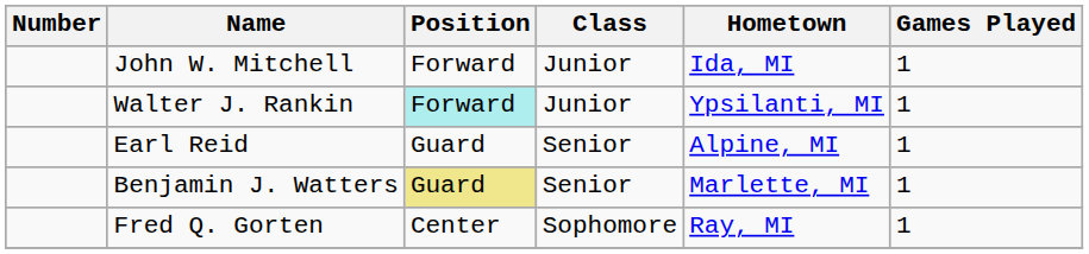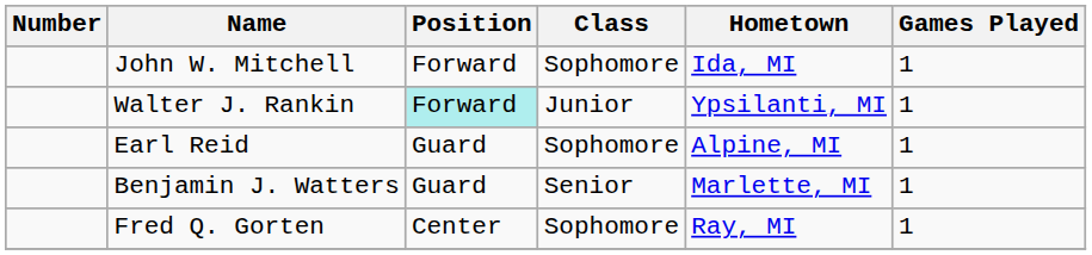 <table class="wikitable" style="font-size: 95%;">
 <tr>
 <th>Number</th>
 <th>Name</th>
 <th>Position</th>
 <th>Class</th>
 <th>Hometown</th>
 <th>Games Played</th>
 </tr>
 <tr>
 <td></td>
 <td>John W. Mitchell</td>
 <td>Forward</td>
-<td>Junior</td>
+<td>Sophomore</td>
 <td><a href='#'>Ida, MI</a></td>
 <td>1</td>
 </tr>
 <tr>
 <td></td>
 <td>Walter J. Rankin</td>
 <td style="background: paleturquoise;">Forward</td>
 <td>Junior</td>
 <td><a href='#'>Ypsilanti, MI</a></td>
 <td>1</td>
 </tr>
 <tr>
 <td></td>
 <td>Earl Reid</td>
 <td>Guard</td>
-<td>Senior</td>
+<td>Sophomore</td>
 <td><a href='#'>Alpine, MI</a></td>
 <td>1</td>
 </tr>
 <tr>
 <td></td>
 <td>Benjamin J. Watters</td>
-<td style="background: khaki;">Guard</td>
+<td>Guard</td>
 <td>Senior</td>
 <td><a href='#'>Marlette, MI</a></td>
 <td>1</td>
 </tr>
 <tr>
 <td></td>
 <td>Fred Q. Gorten</td>
 <td>Center</td>
 <td>Sophomore</td>
 <td><a href='#'>Ray, MI</a></td>
 <td>1</td>
 </tr>
 <tr>
 </tr>
 </table>
